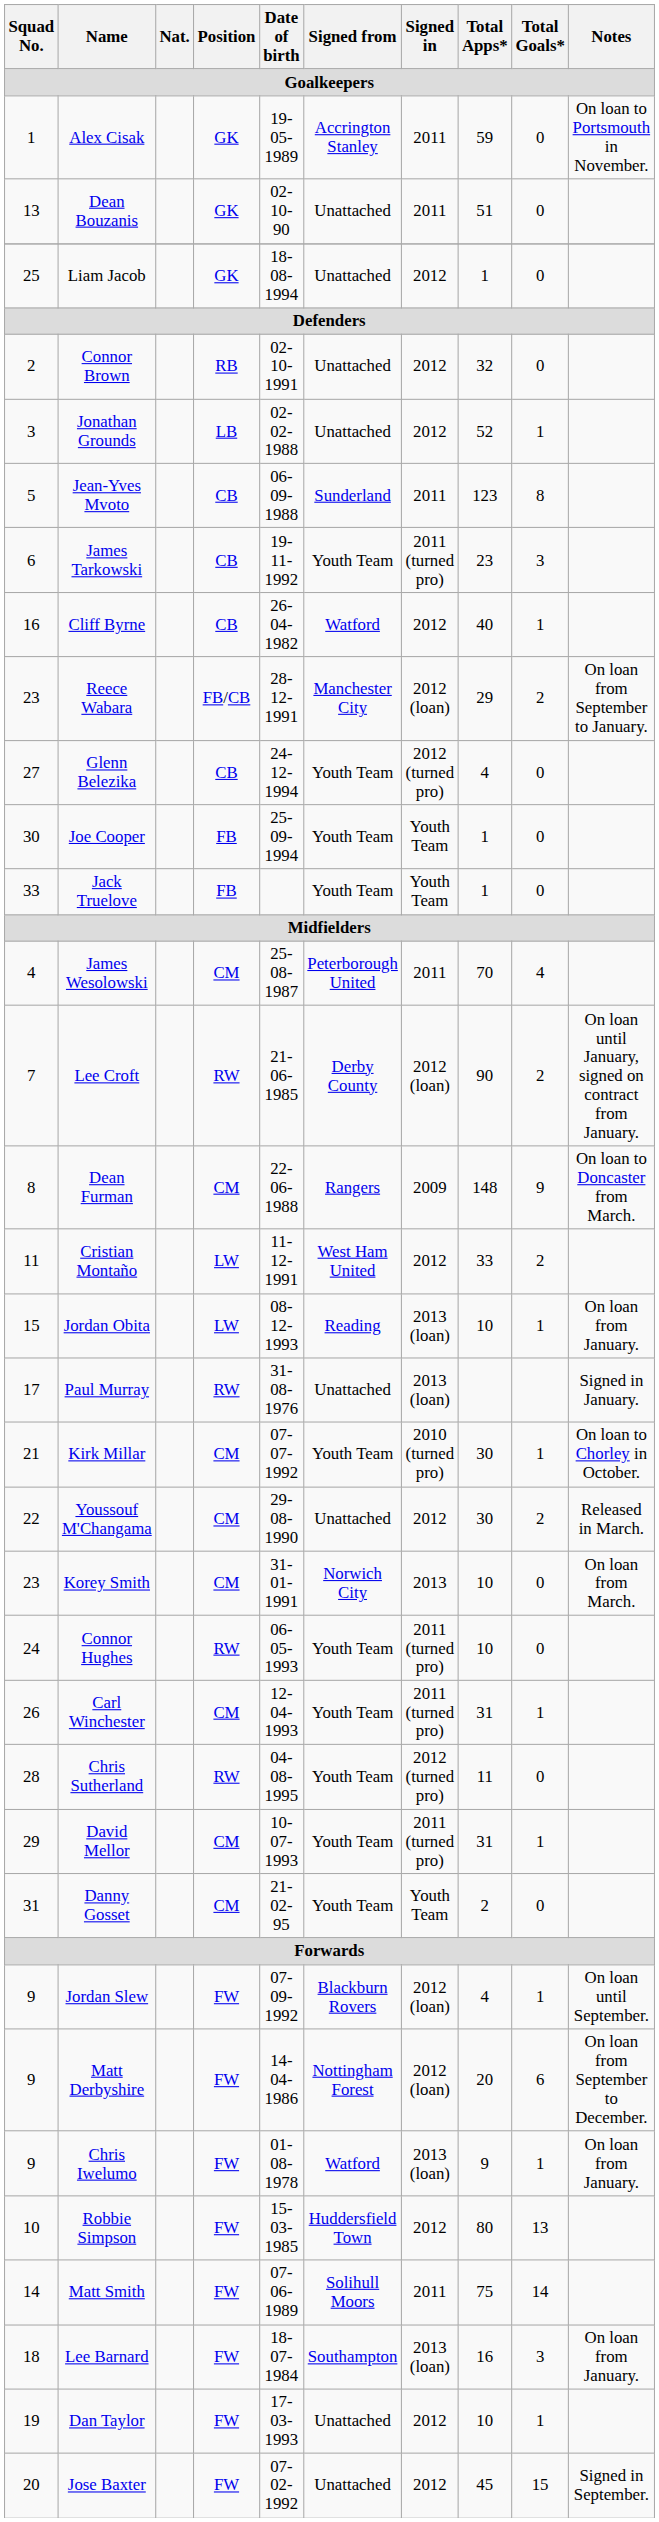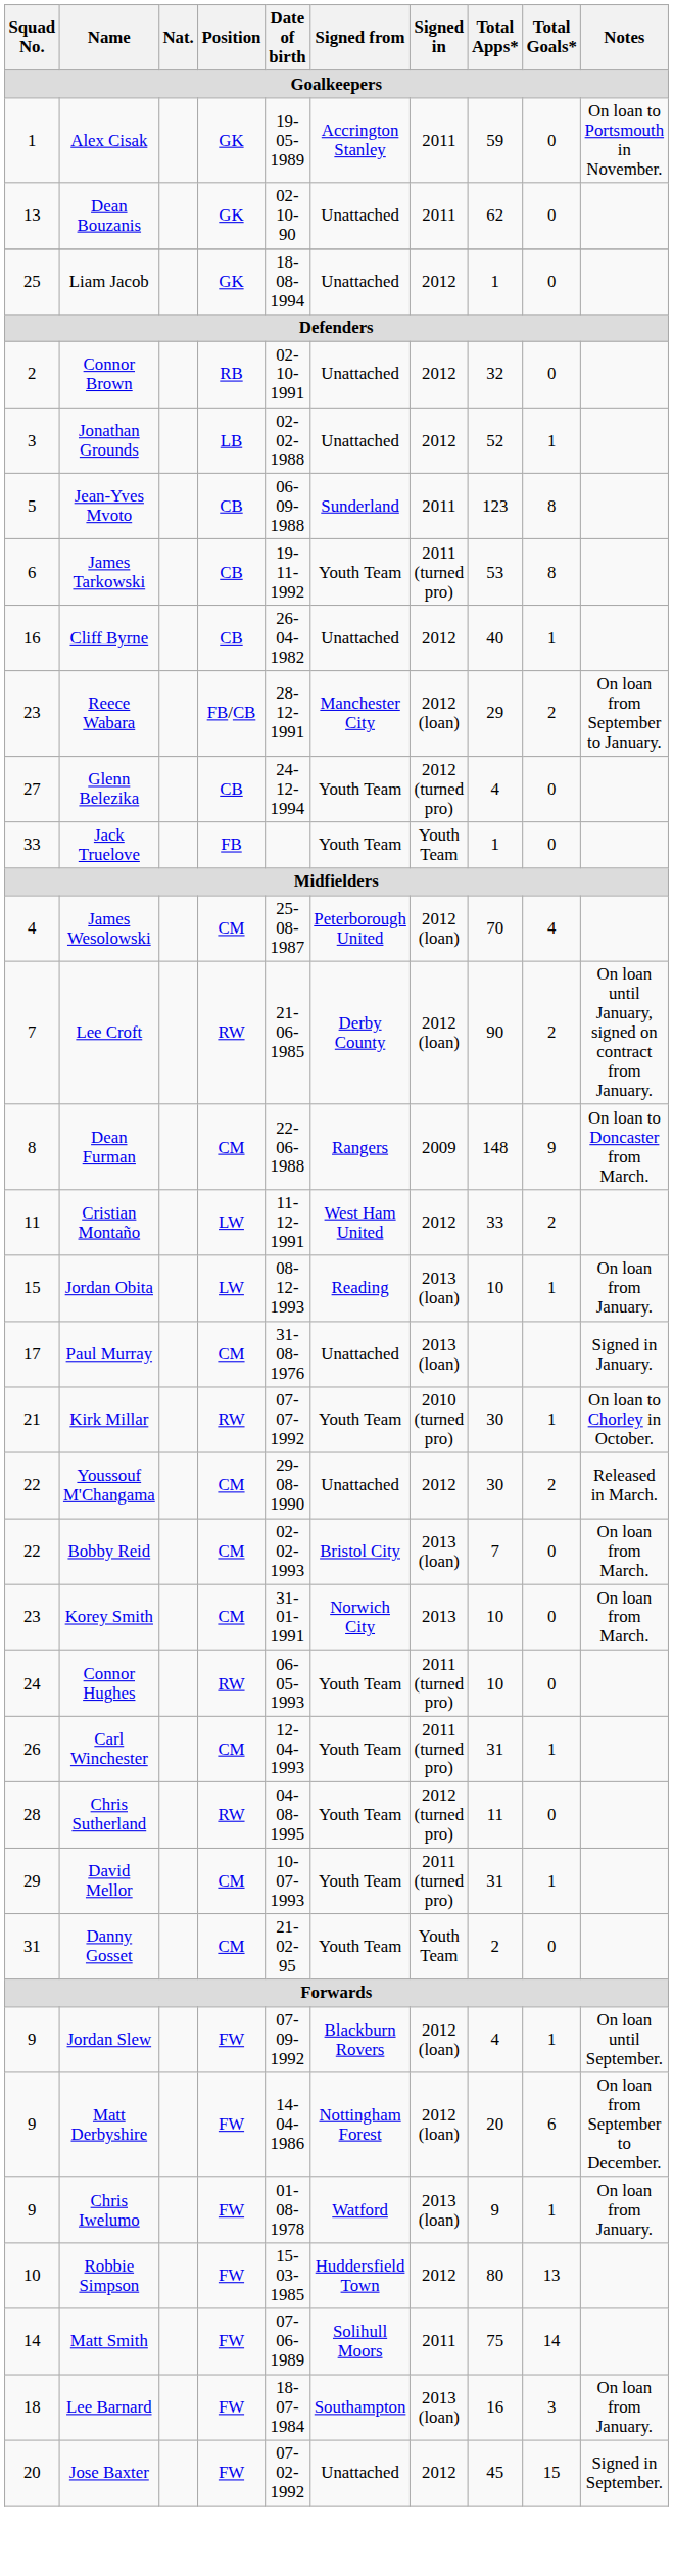 <table class="wikitable"  style="text-align:center;">
 <tr>
 <th scope=col width="50px">Squad<br>No.</th>
 <th scope=col width="150px">Name</th>
 <th scope=col width="50px">Nat.</th>
 <th scope=col width="50px">Position</th>
 <th scope=col width="100px">Date of birth</th>
 <th scope=col width="150px">Signed from</th>
 <th scope=col width="150px">Signed in</th>
 <th scope=col width="50px">Total<br>Apps*</th>
 <th scope=col width="50px">Total<br>Goals*</th>
 <th scope=col width="400px">Notes</th>
 </tr>
 <tr>
 <th colspan="10"  style="background:#dcdcdc; text-align:center;">Goalkeepers</th>
 </tr>
 <tr>
 <td>1</td>
 <td><a href='#'>Alex Cisak</a></td>
 <td></td>
 <td><a href='#'>GK</a></td>
 <td>19-05-1989</td>
 <td><a href='#'>Accrington Stanley</a></td>
 <td>2011</td>
 <td>59</td>
 <td>0</td>
 <td>On loan to <a href='#'>Portsmouth</a> in November.</td>
 </tr>
 <tr>
 <td>13</td>
 <td><a href='#'>Dean Bouzanis</a></td>
 <td></td>
 <td><a href='#'>GK</a></td>
 <td>02-10-90</td>
 <td>Unattached</td>
 <td>2011</td>
-<td>51</td>
+<td>62</td>
 <td>0</td>
 <td></td>
 </tr>
 <tr>
 </tr>
 <tr>
 <td>25</td>
 <td>Liam Jacob</td>
 <td></td>
 <td><a href='#'>GK</a></td>
 <td>18-08-1994</td>
 <td>Unattached</td>
 <td>2012</td>
 <td>1</td>
 <td>0</td>
 <td></td>
 </tr>
 <tr>
 <th colspan="10"  style="background:#dcdcdc; text-align:center;">Defenders</th>
 </tr>
 <tr>
 <td>2</td>
 <td><a href='#'>Connor Brown</a></td>
 <td></td>
 <td><a href='#'>RB</a></td>
 <td>02-10-1991</td>
 <td>Unattached</td>
 <td>2012</td>
 <td>32</td>
 <td>0</td>
 <td></td>
 </tr>
 <tr>
 <td>3</td>
 <td><a href='#'>Jonathan Grounds</a></td>
 <td></td>
 <td><a href='#'>LB</a></td>
 <td>02-02-1988</td>
 <td>Unattached</td>
 <td>2012</td>
 <td>52</td>
 <td>1</td>
 <td></td>
 </tr>
 <tr>
 <td>5</td>
 <td><a href='#'>Jean-Yves Mvoto</a></td>
 <td></td>
 <td><a href='#'>CB</a></td>
 <td>06-09-1988</td>
 <td><a href='#'>Sunderland</a></td>
 <td>2011</td>
 <td>123</td>
 <td>8</td>
 <td></td>
 </tr>
 <tr>
 <td>6</td>
 <td><a href='#'>James Tarkowski</a></td>
 <td></td>
 <td><a href='#'>CB</a></td>
 <td>19-11-1992</td>
 <td>Youth Team</td>
 <td>2011 (turned pro)</td>
-<td>23</td>
-<td>3</td>
+<td>53</td>
+<td>8</td>
 <td></td>
 </tr>
 <tr>
 <td>16</td>
 <td><a href='#'>Cliff Byrne</a></td>
 <td></td>
 <td><a href='#'>CB</a></td>
 <td>26-04-1982</td>
-<td><a href='#'>Watford</a></td>
+<td>Unattached</td>
 <td>2012</td>
 <td>40</td>
 <td>1</td>
 <td></td>
 </tr>
 <tr>
 <td>23</td>
 <td><a href='#'>Reece Wabara</a></td>
 <td></td>
 <td><a href='#'>FB</a>/<a href='#'>CB</a></td>
 <td>28-12-1991</td>
 <td><a href='#'>Manchester City</a></td>
 <td>2012 (loan)</td>
 <td>29</td>
 <td>2</td>
 <td>On loan from September to January.</td>
 </tr>
 <tr>
 <td>27</td>
 <td><a href='#'>Glenn Belezika</a></td>
 <td></td>
 <td><a href='#'>CB</a></td>
 <td>24-12-1994</td>
 <td>Youth Team</td>
 <td>2012 (turned pro)</td>
 <td>4</td>
 <td>0</td>
 <td></td>
 </tr>
 <tr>
-<td>30</td>
-<td><a href='#'>Joe Cooper</a></td>
-<td></td>
-<td><a href='#'>FB</a></td>
-<td>25-09-1994</td>
-<td>Youth Team</td>
-<td>Youth Team</td>
-<td>1</td>
-<td>0</td>
-<td></td>
-</tr>
-<tr>
 <td>33</td>
 <td><a href='#'>Jack Truelove</a></td>
 <td></td>
 <td><a href='#'>FB</a></td>
 <td></td>
 <td>Youth Team</td>
 <td>Youth Team</td>
 <td>1</td>
 <td>0</td>
 <td></td>
 </tr>
 <tr>
 <th colspan="10"  style="background:#dcdcdc; text-align:center;">Midfielders</th>
 </tr>
 <tr>
 <td>4</td>
 <td><a href='#'>James Wesolowski</a></td>
 <td></td>
 <td><a href='#'>CM</a></td>
 <td>25-08-1987</td>
 <td><a href='#'>Peterborough United</a></td>
-<td>2011</td>
+<td>2012 (loan)</td>
 <td>70</td>
 <td>4</td>
 <td></td>
 </tr>
 <tr>
 <td>7</td>
 <td><a href='#'>Lee Croft</a></td>
 <td></td>
 <td><a href='#'>RW</a></td>
 <td>21-06-1985</td>
 <td><a href='#'>Derby County</a></td>
 <td>2012 (loan)</td>
 <td>90</td>
 <td>2</td>
 <td>On loan until January, signed on contract from January.</td>
 </tr>
 <tr>
 <td>8</td>
 <td><a href='#'>Dean Furman</a></td>
 <td></td>
 <td><a href='#'>CM</a></td>
 <td>22-06-1988</td>
 <td><a href='#'>Rangers</a></td>
 <td>2009</td>
 <td>148</td>
 <td>9</td>
 <td>On loan to <a href='#'>Doncaster</a> from March.</td>
 </tr>
 <tr>
 <td>11</td>
 <td><a href='#'>Cristian Montaño</a></td>
 <td></td>
 <td><a href='#'>LW</a></td>
 <td>11-12-1991</td>
 <td><a href='#'>West Ham United</a></td>
 <td>2012</td>
 <td>33</td>
 <td>2</td>
 <td></td>
 </tr>
 <tr>
 <td>15</td>
 <td><a href='#'>Jordan Obita</a></td>
 <td></td>
 <td><a href='#'>LW</a></td>
 <td>08-12-1993</td>
 <td><a href='#'>Reading</a></td>
 <td>2013 (loan)</td>
 <td>10</td>
 <td>1</td>
 <td>On loan from January.</td>
 </tr>
 <tr>
 <td>17</td>
 <td><a href='#'>Paul Murray</a></td>
 <td></td>
-<td><a href='#'>RW</a></td>
+<td><a href='#'>CM</a></td>
 <td>31-08-1976</td>
 <td>Unattached</td>
 <td>2013 (loan)</td>
 <td></td>
 <td></td>
 <td>Signed in January.</td>
 </tr>
 <tr>
 <td>21</td>
 <td><a href='#'>Kirk Millar</a></td>
 <td></td>
-<td><a href='#'>CM</a></td>
+<td><a href='#'>RW</a></td>
 <td>07-07-1992</td>
 <td>Youth Team</td>
 <td>2010 (turned pro)</td>
 <td>30</td>
 <td>1</td>
 <td>On loan to <a href='#'>Chorley</a> in October.</td>
 </tr>
 <tr>
 <td>22</td>
 <td><a href='#'>Youssouf M'Changama</a></td>
 <td></td>
 <td><a href='#'>CM</a></td>
 <td>29-08-1990</td>
 <td>Unattached</td>
 <td>2012</td>
 <td>30</td>
 <td>2</td>
 <td>Released in March.</td>
+</tr>
+<tr>
+<td>22</td>
+<td><a href='#'>Bobby Reid</a></td>
+<td></td>
+<td><a href='#'>CM</a></td>
+<td>02-02-1993</td>
+<td><a href='#'>Bristol City</a></td>
+<td>2013 (loan)</td>
+<td>7</td>
+<td>0</td>
+<td>On loan from March.</td>
 </tr>
 <tr>
 <td>23</td>
 <td><a href='#'>Korey Smith</a></td>
 <td></td>
 <td><a href='#'>CM</a></td>
 <td>31-01-1991</td>
 <td><a href='#'>Norwich City</a></td>
 <td>2013</td>
 <td>10</td>
 <td>0</td>
 <td>On loan from March.</td>
 </tr>
 <tr>
 <td>24</td>
 <td><a href='#'>Connor Hughes</a></td>
 <td></td>
 <td><a href='#'>RW</a></td>
 <td>06-05-1993</td>
 <td>Youth Team</td>
 <td>2011 (turned pro)</td>
 <td>10</td>
 <td>0</td>
 <td></td>
 </tr>
 <tr>
 <td>26</td>
 <td><a href='#'>Carl Winchester</a></td>
 <td></td>
 <td><a href='#'>CM</a></td>
 <td>12-04-1993</td>
 <td>Youth Team</td>
 <td>2011 (turned pro)</td>
 <td>31</td>
 <td>1</td>
 <td></td>
 </tr>
 <tr>
 <td>28</td>
 <td><a href='#'>Chris Sutherland</a></td>
 <td></td>
 <td><a href='#'>RW</a></td>
 <td>04-08-1995</td>
 <td>Youth Team</td>
 <td>2012 (turned pro)</td>
 <td>11</td>
 <td>0</td>
 <td></td>
 </tr>
 <tr>
 <td>29</td>
 <td><a href='#'>David Mellor</a></td>
 <td></td>
 <td><a href='#'>CM</a></td>
 <td>10-07-1993</td>
 <td>Youth Team</td>
 <td>2011 (turned pro)</td>
 <td>31</td>
 <td>1</td>
 <td></td>
 </tr>
 <tr>
 <td>31</td>
 <td><a href='#'>Danny Gosset</a></td>
 <td></td>
 <td><a href='#'>CM</a></td>
 <td>21-02-95</td>
 <td>Youth Team</td>
 <td>Youth Team</td>
 <td>2</td>
 <td>0</td>
 <td></td>
 </tr>
 <tr>
 <th colspan="10"  style="background:#dcdcdc; text-align:center;">Forwards</th>
 </tr>
 <tr>
 <td>9</td>
 <td><a href='#'>Jordan Slew</a></td>
 <td></td>
 <td><a href='#'>FW</a></td>
 <td>07-09-1992</td>
 <td><a href='#'>Blackburn Rovers</a></td>
 <td>2012 (loan)</td>
 <td>4</td>
 <td>1</td>
 <td>On loan until September.</td>
 </tr>
 <tr>
 <td>9</td>
 <td><a href='#'>Matt Derbyshire</a></td>
 <td></td>
 <td><a href='#'>FW</a></td>
 <td>14-04-1986</td>
 <td><a href='#'>Nottingham Forest</a></td>
 <td>2012 (loan)</td>
 <td>20</td>
 <td>6</td>
 <td>On loan from September to December.</td>
 </tr>
 <tr>
 <td>9</td>
 <td><a href='#'>Chris Iwelumo</a></td>
 <td></td>
 <td><a href='#'>FW</a></td>
 <td>01-08-1978</td>
 <td><a href='#'>Watford</a></td>
 <td>2013 (loan)</td>
 <td>9</td>
 <td>1</td>
 <td>On loan from January.</td>
 </tr>
 <tr>
 <td>10</td>
 <td><a href='#'>Robbie Simpson</a></td>
 <td></td>
 <td><a href='#'>FW</a></td>
 <td>15-03-1985</td>
 <td><a href='#'>Huddersfield Town</a></td>
 <td>2012</td>
 <td>80</td>
 <td>13</td>
 <td></td>
 </tr>
 <tr>
 <td>14</td>
 <td><a href='#'>Matt Smith</a></td>
 <td></td>
 <td><a href='#'>FW</a></td>
 <td>07-06-1989</td>
 <td><a href='#'>Solihull Moors</a></td>
 <td>2011</td>
 <td>75</td>
 <td>14</td>
 <td></td>
 </tr>
 <tr>
 <td>18</td>
 <td><a href='#'>Lee Barnard</a></td>
 <td></td>
 <td><a href='#'>FW</a></td>
 <td>18-07-1984</td>
 <td><a href='#'>Southampton</a></td>
 <td>2013 (loan)</td>
 <td>16</td>
 <td>3</td>
 <td>On loan from January.</td>
 </tr>
 <tr>
-<td>19</td>
-<td><a href='#'>Dan Taylor</a></td>
-<td></td>
-<td><a href='#'>FW</a></td>
-<td>17-03-1993</td>
-<td>Unattached</td>
-<td>2012</td>
-<td>10</td>
-<td>1</td>
-<td></td>
-</tr>
-<tr>
 <td>20</td>
 <td><a href='#'>Jose Baxter</a></td>
 <td></td>
 <td><a href='#'>FW</a></td>
 <td>07-02-1992</td>
 <td>Unattached</td>
 <td>2012</td>
 <td>45</td>
 <td>15</td>
 <td>Signed in September.</td>
 </tr>
 </table>
